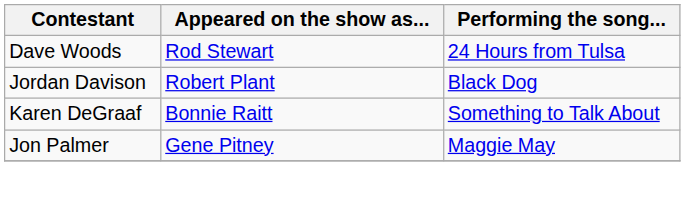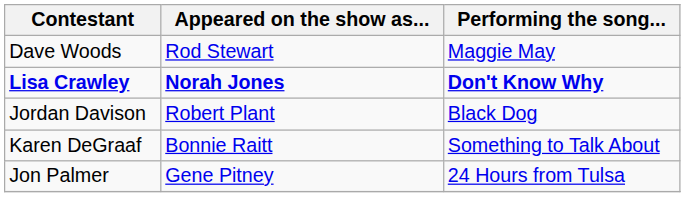 <table class="wikitable" width="550px">
 <tr>
 <th align="left">Contestant</th>
 <th align="left">Appeared on the show as...</th>
 <th align="left">Performing the song...</th>
 </tr>
 <tr>
 <td align="left">Dave Woods</td>
 <td align="left"><a href='#'>Rod Stewart</a></td>
-<td align="left"><a href='#'>24 Hours from Tulsa</a></td>
+<td align="left"><a href='#'>Maggie May</a></td>
+</tr>
+<tr>
+<td align="left"><strong><a href='#'>Lisa Crawley</a></strong></td>
+<td align="left"><strong><a href='#'>Norah Jones</a></strong></td>
+<td align="left"><strong><a href='#'>Don't Know Why</a></strong></td>
 </tr>
 <tr>
 <td align="left">Jordan Davison</td>
 <td align="left"><a href='#'>Robert Plant</a></td>
 <td align="left"><a href='#'>Black Dog</a></td>
 </tr>
 <tr>
 <td align="left">Karen DeGraaf</td>
 <td align="left"><a href='#'>Bonnie Raitt</a></td>
 <td align="left"><a href='#'>Something to Talk About</a></td>
 </tr>
 <tr>
 <td align="left">Jon Palmer</td>
 <td align="left"><a href='#'>Gene Pitney</a></td>
-<td align="left"><a href='#'>Maggie May</a></td>
+<td align="left"><a href='#'>24 Hours from Tulsa</a></td>
 </tr>
 <tr>
 </tr>
 </table>
